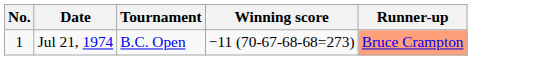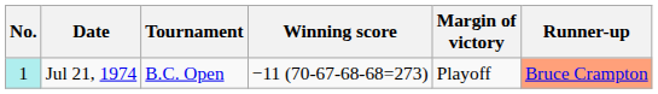 <table class="wikitable" style="font-size:95%;">
 <tr>
 <th>No.</th>
 <th>Date</th>
 <th>Tournament</th>
 <th>Winning score</th>
+<th>Margin of<br>victory</th>
 <th>Runner-up</th>
 </tr>
 <tr>
-<td align=center>1</td>
+<td align=center style="background: paleturquoise;">1</td>
 <td align=right>Jul 21, <a href='#'>1974</a></td>
 <td><a href='#'>B.C. Open</a></td>
 <td>−11 (70-67-68-68=273)</td>
+<td>Playoff</td>
 <td style="background: lightsalmon;"> <a href='#'>Bruce Crampton</a></td>
 </tr>
 </table>
